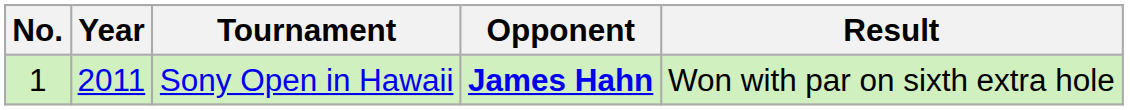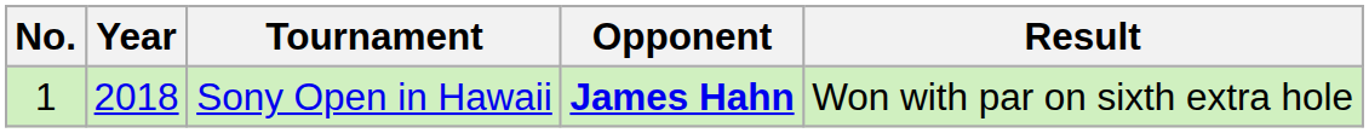 <table class="wikitable" style="font-size:95%;">
 <tr>
 <th>No.</th>
 <th>Year</th>
 <th>Tournament</th>
 <th>Opponent</th>
 <th>Result</th>
 </tr>
 <tr style="background:#D0F0C0;">
 <td align=center>1</td>
-<td><a href='#'>2011</a></td>
+<td><a href='#'>2018</a></td>
 <td><a href='#'>Sony Open in Hawaii</a></td>
 <td><strong> <a href='#'>James Hahn</a></strong></td>
 <td>Won with par on sixth extra hole</td>
 </tr>
 </table>
